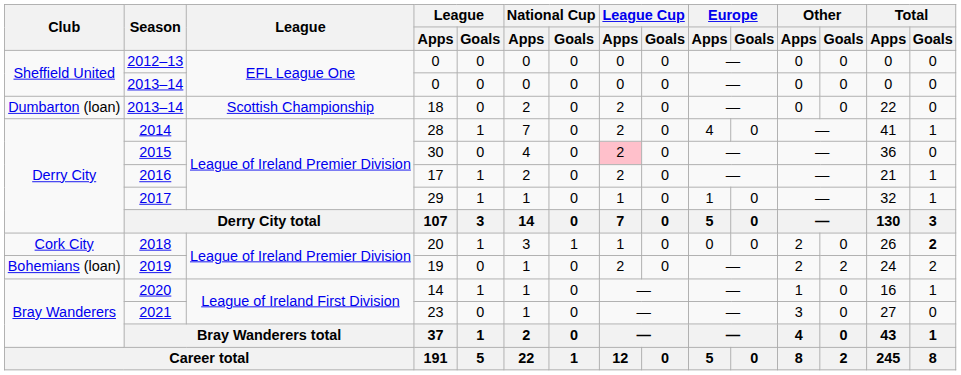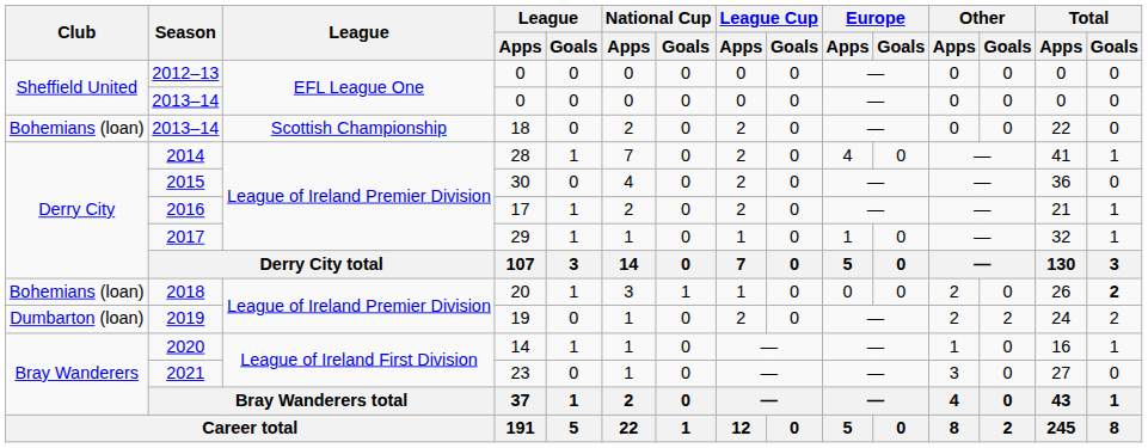 <table class="wikitable" style="text-align: center;">
 <tr>
 <th rowspan="2" scope="col">Club</th>
 <th rowspan="2" scope="col">Season</th>
 <th rowspan="2" scope="col">League</th>
 <th colspan="2" scope="col">League</th>
 <th colspan="2" scope="col">National Cup</th>
 <th colspan="2" scope="col"><a href='#'>League Cup</a></th>
 <th colspan="2" scope="col"><a href='#'>Europe</a></th>
 <th colspan="2" scope="col">Other</th>
 <th colspan="2" scope="col">Total</th>
 </tr>
 <tr>
 <th scope="col">Apps</th>
 <th scope="col">Goals</th>
 <th scope="col">Apps</th>
 <th scope="col">Goals</th>
 <th scope="col">Apps</th>
 <th scope="col">Goals</th>
 <th scope="col">Apps</th>
 <th scope="col">Goals</th>
 <th scope="col">Apps</th>
 <th scope="col">Goals</th>
 <th scope="col">Apps</th>
 <th scope="col">Goals</th>
 </tr>
 <tr>
 <td scope="row" rowspan="2" valign="center"><a href='#'>Sheffield United</a></td>
 <td><a href='#'>2012–13</a></td>
 <td rowspan="2"><a href='#'>EFL League One</a></td>
 <td>0</td>
 <td>0</td>
 <td>0</td>
 <td>0</td>
 <td>0</td>
 <td>0</td>
 <td colspan="2">—</td>
 <td>0</td>
 <td>0</td>
 <td>0</td>
 <td>0</td>
 </tr>
 <tr>
 <td scope="row"><a href='#'>2013–14</a></td>
 <td>0</td>
 <td>0</td>
 <td>0</td>
 <td>0</td>
 <td>0</td>
 <td>0</td>
 <td colspan="2">—</td>
 <td>0</td>
 <td>0</td>
 <td>0</td>
 <td>0</td>
 </tr>
 <tr>
-<td scope="row" rowspan="1" valign="center"><a href='#'>Dumbarton</a> (loan)</td>
+<td scope="row" rowspan="1" valign="center"><a href='#'>Bohemians</a> (loan)</td>
 <td><a href='#'>2013–14</a></td>
 <td><a href='#'>Scottish Championship</a></td>
 <td>18</td>
 <td>0</td>
 <td>2</td>
 <td>0</td>
 <td>2</td>
 <td>0</td>
 <td colspan="2">—</td>
 <td>0</td>
 <td>0</td>
 <td>22</td>
 <td>0</td>
 </tr>
 <tr>
 <td scope="row" rowspan="5" valign="center"><a href='#'>Derry City</a></td>
 <td scope="row"><a href='#'>2014</a></td>
 <td rowspan="4"><a href='#'>League of Ireland Premier Division</a></td>
 <td>28</td>
 <td>1</td>
 <td>7</td>
 <td>0</td>
 <td>2</td>
 <td>0</td>
 <td>4</td>
 <td>0</td>
 <td colspan="2">—</td>
 <td>41</td>
 <td>1</td>
 </tr>
 <tr>
 <td scope="row"><a href='#'>2015</a></td>
 <td>30</td>
 <td>0</td>
 <td>4</td>
 <td>0</td>
-<td style="background: pink;">2</td>
+<td>2</td>
 <td>0</td>
 <td colspan="2">—</td>
 <td colspan="2">—</td>
 <td>36</td>
 <td>0</td>
 </tr>
 <tr>
 <td scope="row"><a href='#'>2016</a></td>
 <td>17</td>
 <td>1</td>
 <td>2</td>
 <td>0</td>
 <td>2</td>
 <td>0</td>
 <td colspan="2">—</td>
 <td colspan="2">—</td>
 <td>21</td>
 <td>1</td>
 </tr>
 <tr>
 <td scope="row"><a href='#'>2017</a></td>
 <td>29</td>
 <td>1</td>
 <td>1</td>
 <td>0</td>
 <td>1</td>
 <td>0</td>
 <td>1</td>
 <td>0</td>
 <td colspan="2">—</td>
 <td>32</td>
 <td>1</td>
 </tr>
 <tr>
 <th scope="row" colspan="2">Derry City total</th>
 <th>107</th>
 <th>3</th>
 <th>14</th>
 <th>0</th>
 <th>7</th>
 <th>0</th>
 <th>5</th>
 <th>0</th>
 <th colspan="2">—</th>
 <th>130</th>
 <th>3</th>
 </tr>
 <tr>
-<td scope="row" rowspan="1" valign="center"><a href='#'>Cork City</a></td>
+<td scope="row" rowspan="1" valign="center"><a href='#'>Bohemians</a> (loan)</td>
 <td><a href='#'>2018</a></td>
 <td rowspan="2"><a href='#'>League of Ireland Premier Division</a></td>
 <td>20</td>
 <td>1</td>
 <td>3</td>
 <td>1</td>
 <td>1</td>
 <td>0</td>
 <td>0</td>
 <td>0</td>
 <td>2</td>
 <td>0</td>
 <td>26</td>
 <td><strong>2</strong></td>
 </tr>
 <tr>
-<td scope="row" rowspan="1" valign="center"><a href='#'>Bohemians</a> (loan)</td>
+<td scope="row" rowspan="1" valign="center"><a href='#'>Dumbarton</a> (loan)</td>
 <td><a href='#'>2019</a></td>
 <td>19</td>
 <td>0</td>
 <td>1</td>
 <td>0</td>
 <td>2</td>
 <td>0</td>
 <td colspan="2">—</td>
 <td>2</td>
 <td>2</td>
 <td>24</td>
 <td>2</td>
 </tr>
 <tr>
 <td scope="row" rowspan="3" valign="center"><a href='#'>Bray Wanderers</a></td>
 <td><a href='#'>2020</a></td>
 <td rowspan="2"><a href='#'>League of Ireland First Division</a></td>
 <td>14</td>
 <td>1</td>
 <td>1</td>
 <td>0</td>
 <td colspan="2">—</td>
 <td colspan="2">—</td>
 <td>1</td>
 <td>0</td>
 <td>16</td>
 <td>1</td>
 </tr>
 <tr>
 <td><a href='#'>2021</a></td>
 <td>23</td>
 <td>0</td>
 <td>1</td>
 <td>0</td>
 <td colspan="2">—</td>
 <td colspan="2">—</td>
 <td>3</td>
 <td>0</td>
 <td>27</td>
 <td>0</td>
 </tr>
 <tr>
 <th scope="row" colspan="2">Bray Wanderers total</th>
 <th>37</th>
 <th>1</th>
 <th>2</th>
 <th>0</th>
 <th colspan="2">—</th>
 <th colspan="2">—</th>
 <th>4</th>
 <th>0</th>
 <th>43</th>
 <th>1</th>
 </tr>
 <tr>
 <th scope="row" colspan="3">Career total</th>
 <th>191</th>
 <th>5</th>
 <th>22</th>
 <th>1</th>
 <th>12</th>
 <th>0</th>
 <th>5</th>
 <th>0</th>
 <th>8</th>
 <th>2</th>
 <th>245</th>
 <th>8</th>
 </tr>
 </table>
